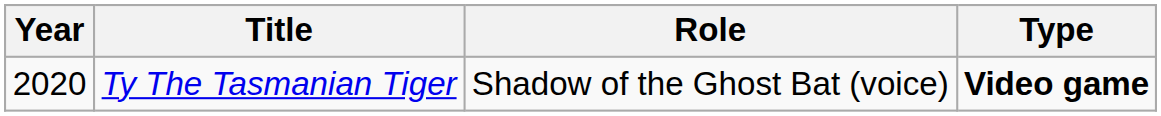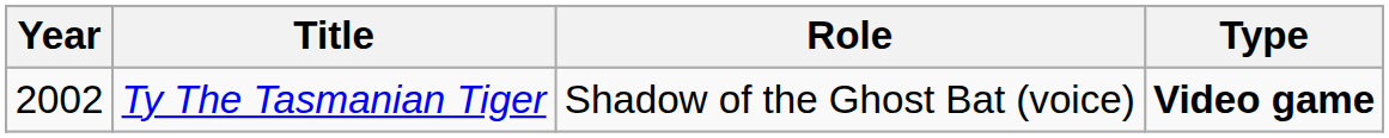 <table class="wikitable sortable">
 <tr>
 <th>Year</th>
 <th>Title</th>
 <th>Role</th>
 <th class="unsortable">Type</th>
 </tr>
 <tr>
-<td>2020</td>
+<td>2002</td>
 <td><em><a href='#'>Ty The Tasmanian Tiger</a></em></td>
 <td>Shadow of the Ghost Bat (voice)</td>
 <td><strong>Video game</strong></td>
 </tr>
 </table>
